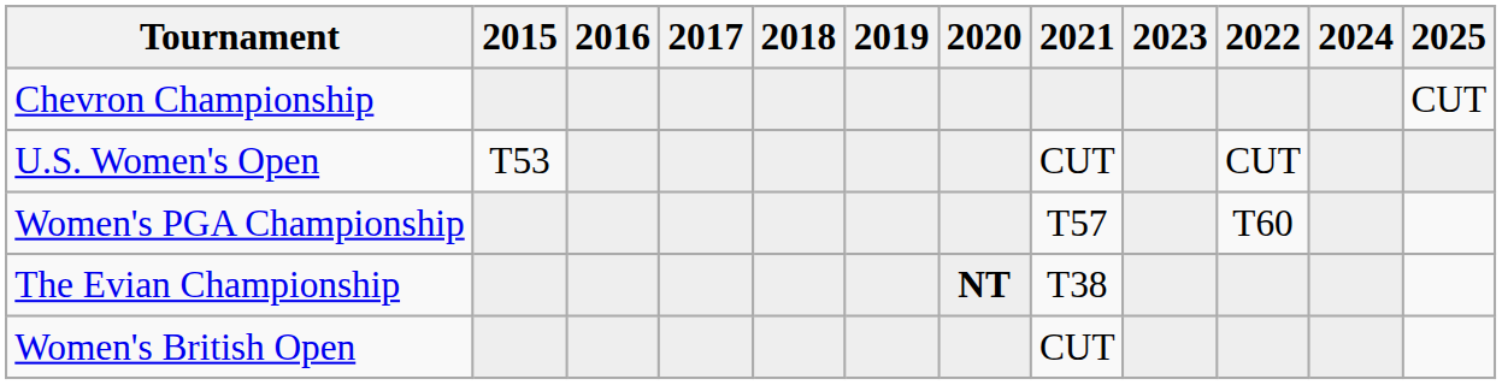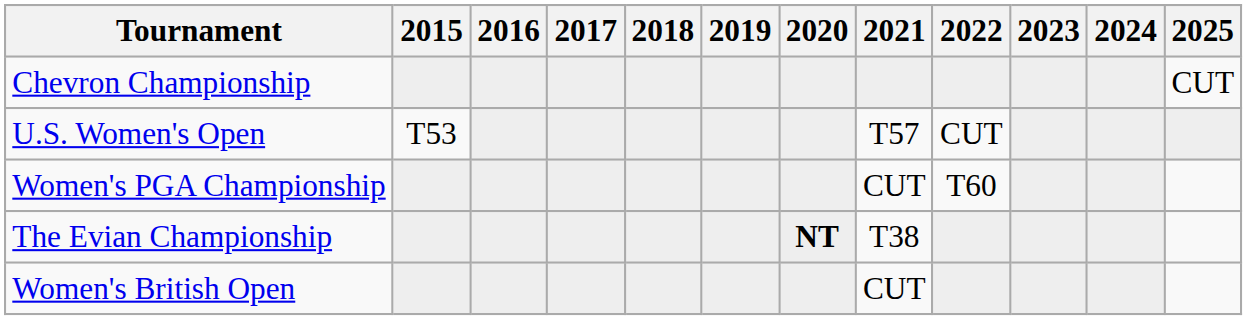 <table class="wikitable" style="font-size:95%;text-align:center;">
 <tr>
 <th>Tournament</th>
 <th>2015</th>
 <th>2016</th>
 <th>2017</th>
 <th>2018</th>
 <th>2019</th>
 <th>2020</th>
 <th>2021</th>
+<th>2022</th>
 <th>2023</th>
-<th>2022</th>
 <th>2024</th>
 <th>2025</th>
 </tr>
 <tr>
 <td align=left><a href='#'>Chevron Championship</a></td>
 <td style="background:#eeeeee;"></td>
 <td style="background:#eeeeee;"></td>
 <td style="background:#eeeeee;"></td>
 <td style="background:#eeeeee;"></td>
 <td style="background:#eeeeee;"></td>
 <td style="background:#eeeeee;"></td>
 <td style="background:#eeeeee;"></td>
 <td style="background:#eeeeee;"></td>
 <td style="background:#eeeeee;"></td>
 <td style="background:#eeeeee;"></td>
 <td>CUT</td>
 </tr>
 <tr>
 <td align=left><a href='#'>U.S. Women's Open</a></td>
 <td>T53</td>
 <td style="background:#eeeeee;"></td>
 <td style="background:#eeeeee;"></td>
 <td style="background:#eeeeee;"></td>
 <td style="background:#eeeeee;"></td>
 <td style="background:#eeeeee;"></td>
+<td>T57</td>
 <td>CUT</td>
 <td style="background:#eeeeee;"></td>
-<td>CUT</td>
 <td style="background:#eeeeee;"></td>
 <td style="background:#eeeeee;"></td>
 </tr>
 <tr>
 <td align=left><a href='#'>Women's PGA Championship</a></td>
 <td style="background:#eeeeee;"></td>
 <td style="background:#eeeeee;"></td>
 <td style="background:#eeeeee;"></td>
 <td style="background:#eeeeee;"></td>
 <td style="background:#eeeeee;"></td>
 <td style="background:#eeeeee;"></td>
-<td>T57</td>
+<td>CUT</td>
+<td>T60</td>
 <td style="background:#eeeeee;"></td>
-<td>T60</td>
 <td style="background:#eeeeee;"></td>
 <td></td>
 </tr>
 <tr>
 <td align=left><a href='#'>The Evian Championship</a></td>
 <td style="background:#eeeeee;"></td>
 <td style="background:#eeeeee;"></td>
 <td style="background:#eeeeee;"></td>
 <td style="background:#eeeeee;"></td>
 <td style="background:#eeeeee;"></td>
 <td style="background:#eeeeee;"><strong>NT</strong></td>
 <td>T38</td>
 <td style="background:#eeeeee;"></td>
 <td style="background:#eeeeee;"></td>
 <td style="background:#eeeeee;"></td>
 <td></td>
 </tr>
 <tr>
 <td align=left><a href='#'>Women's British Open</a></td>
 <td style="background:#eeeeee;"></td>
 <td style="background:#eeeeee;"></td>
 <td style="background:#eeeeee;"></td>
 <td style="background:#eeeeee;"></td>
 <td style="background:#eeeeee;"></td>
 <td style="background:#eeeeee;"></td>
 <td>CUT</td>
 <td style="background:#eeeeee;"></td>
 <td style="background:#eeeeee;"></td>
 <td style="background:#eeeeee;"></td>
 <td></td>
 </tr>
 </table>
